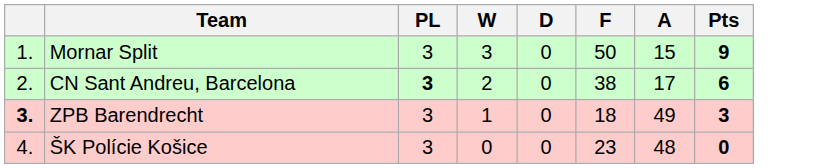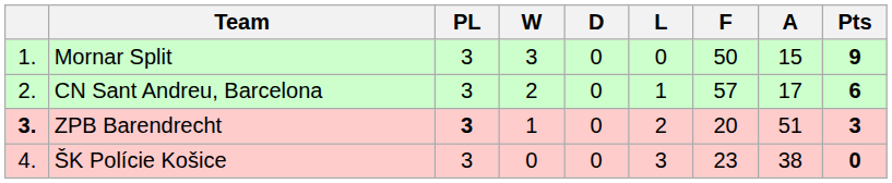 <table class="wikitable" style="text-align:center">
 <tr>
 <th width=25></th>
 <th width=275>Team</th>
 <th width=40>PL</th>
 <th width=40>W</th>
 <th width=40>D</th>
+<th width=40>L</th>
 <th width=40>F</th>
 <th width=40>A</th>
 <th width=40>Pts</th>
 </tr>
 <tr bgcolor=#ccffcc>
 <td>1.</td>
 <td align=left> Mornar Split</td>
 <td>3</td>
 <td>3</td>
 <td>0</td>
+<td>0</td>
 <td>50</td>
 <td>15</td>
 <td><strong>9</strong></td>
 </tr>
 <tr bgcolor=#ccffcc>
 <td>2.</td>
 <td align=left> CN Sant Andreu, Barcelona</td>
-<td><strong>3</strong></td>
+<td>3</td>
 <td>2</td>
 <td>0</td>
-<td>38</td>
+<td>1</td>
+<td>57</td>
 <td>17</td>
 <td><strong>6</strong></td>
 </tr>
 <tr style="background: #ffcccc;">
 <td><strong>3.</strong></td>
 <td align=left> ZPB Barendrecht</td>
-<td>3</td>
+<td><strong>3</strong></td>
 <td>1</td>
 <td>0</td>
-<td>18</td>
-<td>49</td>
+<td>2</td>
+<td>20</td>
+<td>51</td>
 <td><strong>3</strong></td>
 </tr>
 <tr style="background: #ffcccc;">
 <td>4.</td>
 <td align=left> ŠK Polície Košice</td>
 <td>3</td>
 <td>0</td>
 <td>0</td>
+<td>3</td>
 <td>23</td>
-<td>48</td>
+<td>38</td>
 <td><strong>0</strong></td>
 </tr>
 </table>
